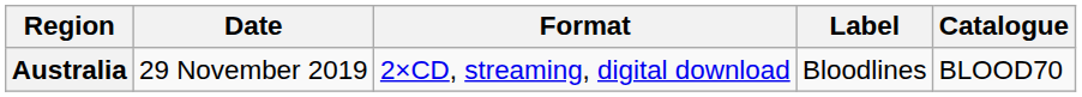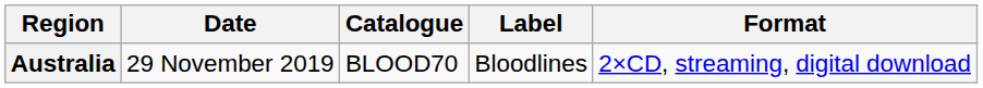 <table class="wikitable plainrowheaders">
 <tr>
 <th scope="col">Region</th>
 <th scope="col">Date</th>
+<th scope="col">Catalogue</th>
+<th scope="col">Label</th>
 <th scope="col">Format</th>
-<th scope="col">Label</th>
-<th scope="col">Catalogue</th>
 </tr>
 <tr>
 <th scope="row">Australia</th>
 <td>29 November 2019</td>
+<td>BLOOD70</td>
+<td>Bloodlines</td>
 <td><a href='#'>2×CD</a>, <a href='#'>streaming</a>, <a href='#'>digital download</a></td>
-<td>Bloodlines</td>
-<td>BLOOD70</td>
 </tr>
 </table>
